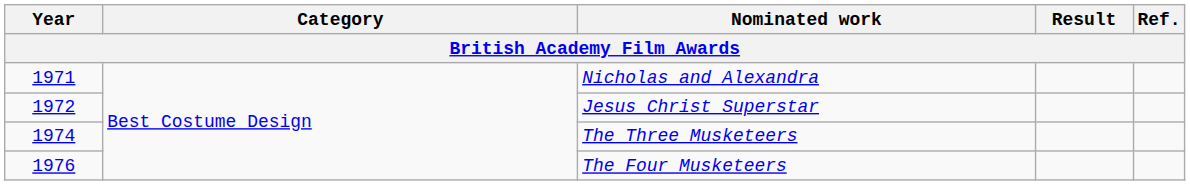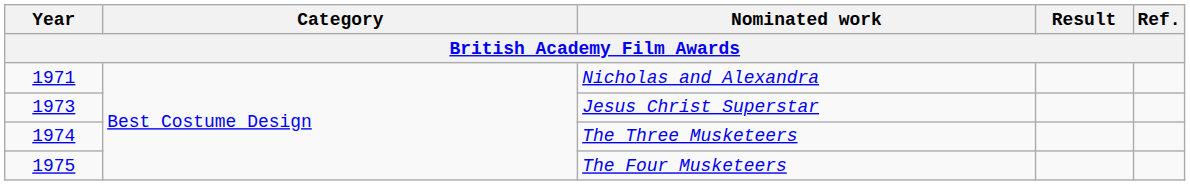 <table class=wikitable>
 <tr>
 <th scope="col" style="width:5em;">Year</th>
 <th scope="col" style="width:26em;">Category</th>
 <th scope="col" style="width:25em;">Nominated work</th>
 <th scope="col" style="width:5em;">Result</th>
 <th>Ref.</th>
 </tr>
 <tr>
 <th colspan="5"><a href='#'>British Academy Film Awards</a></th>
 </tr>
 <tr>
 <td style="text-align:center;"><a href='#'>1971</a></td>
 <td rowspan="4"><a href='#'>Best Costume Design</a></td>
 <td><em><a href='#'>Nicholas and Alexandra</a></em></td>
 <td></td>
 <td style="text-align:center;"></td>
 </tr>
 <tr>
-<td style="text-align:center;"><a href='#'>1972</a></td>
+<td style="text-align:center;"><a href='#'>1973</a></td>
 <td><em><a href='#'>Jesus Christ Superstar</a></em></td>
 <td></td>
 <td style="text-align:center;"></td>
 </tr>
 <tr>
 <td style="text-align:center;"><a href='#'>1974</a></td>
 <td><em><a href='#'>The Three Musketeers</a></em></td>
 <td></td>
 <td style="text-align:center;"></td>
 </tr>
 <tr>
-<td style="text-align:center;"><a href='#'>1976</a></td>
+<td style="text-align:center;"><a href='#'>1975</a></td>
 <td><em><a href='#'>The Four Musketeers</a></em></td>
 <td></td>
 <td style="text-align:center;"></td>
 </tr>
 </table>
